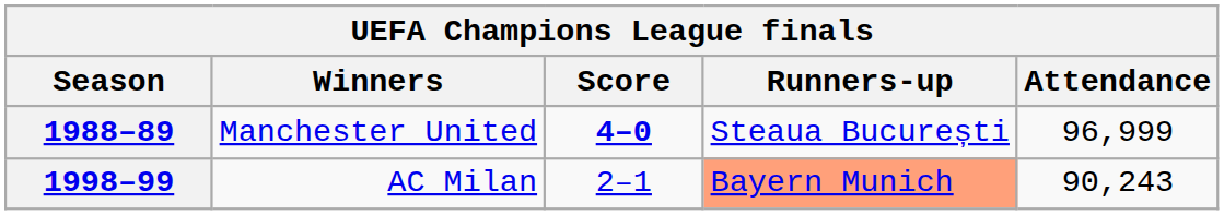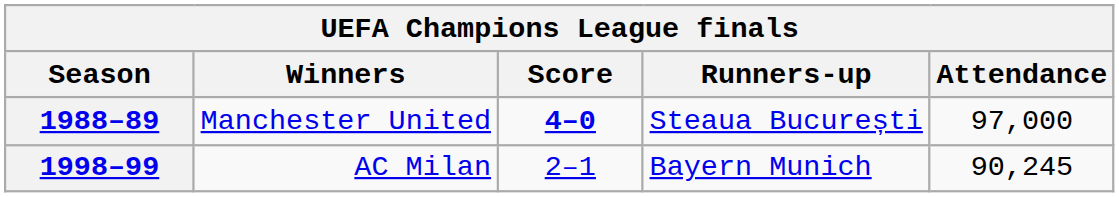 <table class="wikitable" style="text-align:center">
 <tr>
 <th colspan="7">UEFA Champions League finals</th>
 </tr>
 <tr>
 <th width="80">Season</th>
 <th scope="col">Winners</th>
 <th width="60">Score</th>
 <th scope="col">Runners-up</th>
 <th scope="col">Attendance</th>
 </tr>
 <tr>
 <th scope="row"><a href='#'>1988–89</a></th>
 <td align=right><a href='#'>Manchester United</a> </td>
 <td><strong><a href='#'>4–0</a></strong></td>
 <td align=left> <a href='#'>Steaua București</a></td>
-<td>96,999</td>
+<td>97,000</td>
 </tr>
 <tr>
 <th scope="row"><a href='#'>1998–99</a></th>
 <td align=right><a href='#'>AC Milan</a> </td>
 <td><a href='#'>2–1</a></td>
-<td align=left style="background: lightsalmon;"> <a href='#'>Bayern Munich</a></td>
-<td>90,243</td>
+<td align=left> <a href='#'>Bayern Munich</a></td>
+<td>90,245</td>
 </tr>
 </table>
